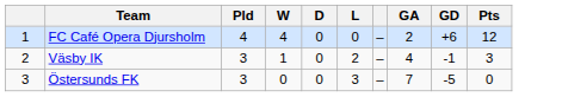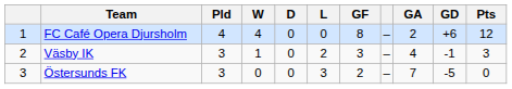 <table class="wikitable" style="text-align: center">
 <tr>
 <th style="width: 40px;"></th>
 <th style="width: 200px;">Team</th>
 <th style="width: 45px;">Pld</th>
 <th style="width: 35px;">W</th>
 <th style="width: 35px;">D</th>
 <th style="width: 35px;">L</th>
+<th style="width: 45px;">GF</th>
 <th></th>
 <th style="width: 45px;">GA</th>
 <th style="width: 35px;">GD</th>
 <th style="width: 45px;">Pts</th>
 </tr>
 <tr style="background: #d2e6ff">
 <td>1</td>
 <td style="text-align: left;"><a href='#'>FC Café Opera Djursholm</a></td>
 <td>4</td>
 <td>4</td>
 <td>0</td>
 <td>0</td>
+<td>8</td>
 <td>–</td>
 <td>2</td>
 <td>+6</td>
 <td>12</td>
 </tr>
 <tr>
 <td>2</td>
 <td style="text-align: left;"><a href='#'>Väsby IK</a></td>
 <td>3</td>
 <td>1</td>
 <td>0</td>
 <td>2</td>
+<td>3</td>
 <td>–</td>
 <td>4</td>
 <td>-1</td>
 <td>3</td>
 </tr>
 <tr>
 <td>3</td>
 <td style="text-align: left;"><a href='#'>Östersunds FK</a></td>
 <td>3</td>
 <td>0</td>
 <td>0</td>
 <td>3</td>
+<td>2</td>
 <td>–</td>
 <td>7</td>
 <td>-5</td>
 <td>0</td>
 </tr>
 </table>
